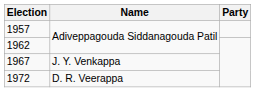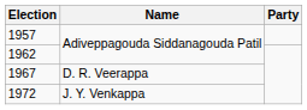 <table class="wikitable">
 <tr>
 <th>Election</th>
 <th>Name</th>
 <th colspan=2>Party</th>
 </tr>
 <tr>
 <td>1957</td>
 <td rowspan=2>Adiveppagouda Siddanagouda Patil</td>
 <td></td>
 </tr>
 <tr>
 <td>1962</td>
 </tr>
 <tr>
 <td>1967</td>
-<td>J. Y. Venkappa</td>
+<td>D. R. Veerappa</td>
 </tr>
 <tr>
 <td>1972</td>
-<td>D. R. Veerappa</td>
+<td>J. Y. Venkappa</td>
 </tr>
 </table>
